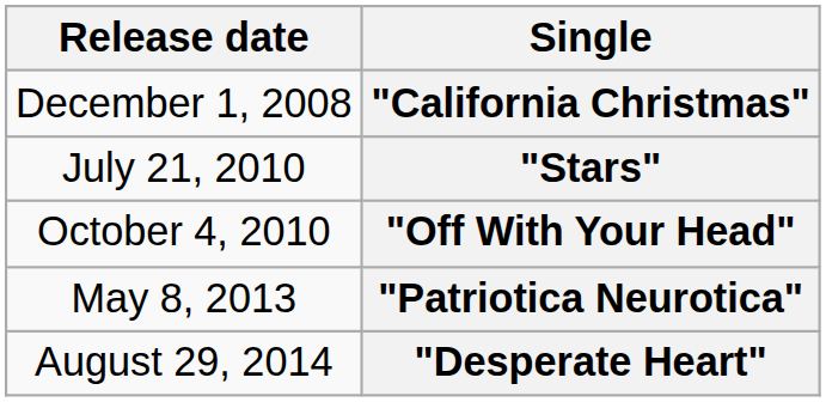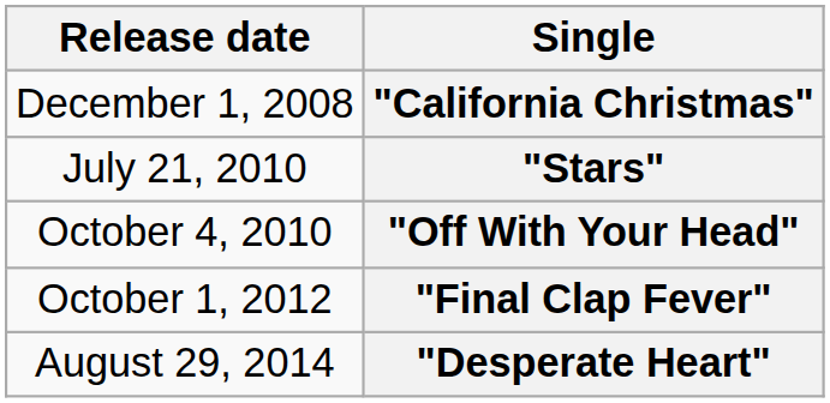 <table class="wikitable plainrowheaders" style="text-align:center;">
 <tr>
 <th scope="col">Release date</th>
 <th scope="col">Single</th>
 </tr>
 <tr>
 <td>December 1, 2008</td>
 <th scope="row">"California Christmas"</th>
 </tr>
 <tr>
 <td>July 21, 2010</td>
 <th scope="row">"Stars"</th>
 </tr>
 <tr>
 <td>October 4, 2010</td>
 <th scope="row">"Off With Your Head"</th>
 </tr>
 <tr>
-<td>May 8, 2013</td>
-<th scope="row">"Patriotica Neurotica"</th>
+<td>October 1, 2012</td>
+<th scope="row">"Final Clap Fever"</th>
 </tr>
 <tr>
 <td>August 29, 2014</td>
 <th scope="row">"Desperate Heart"</th>
 </tr>
 </table>
